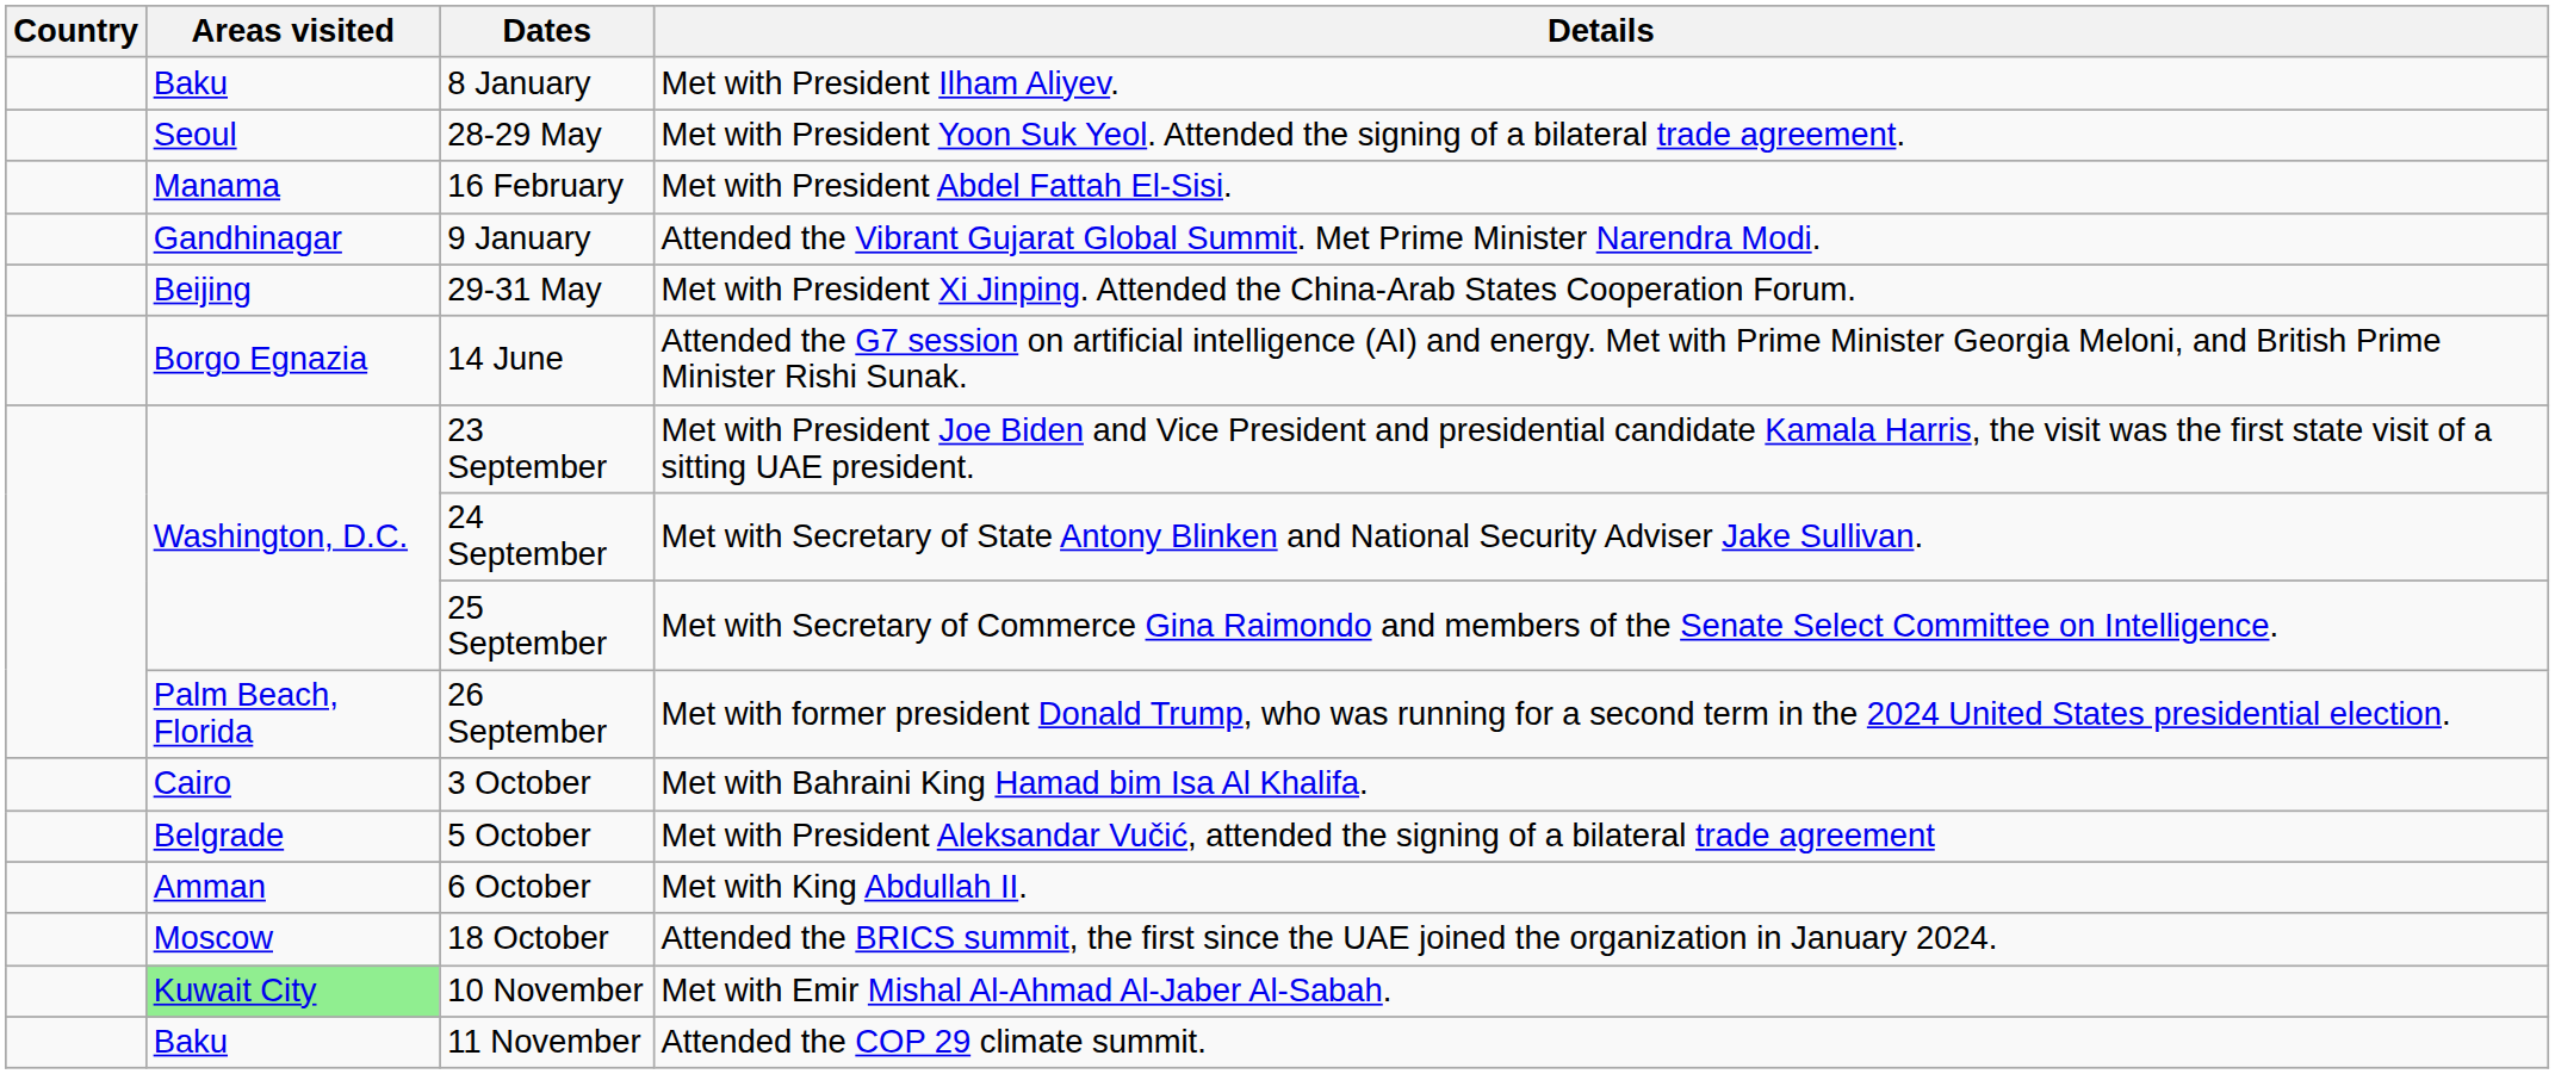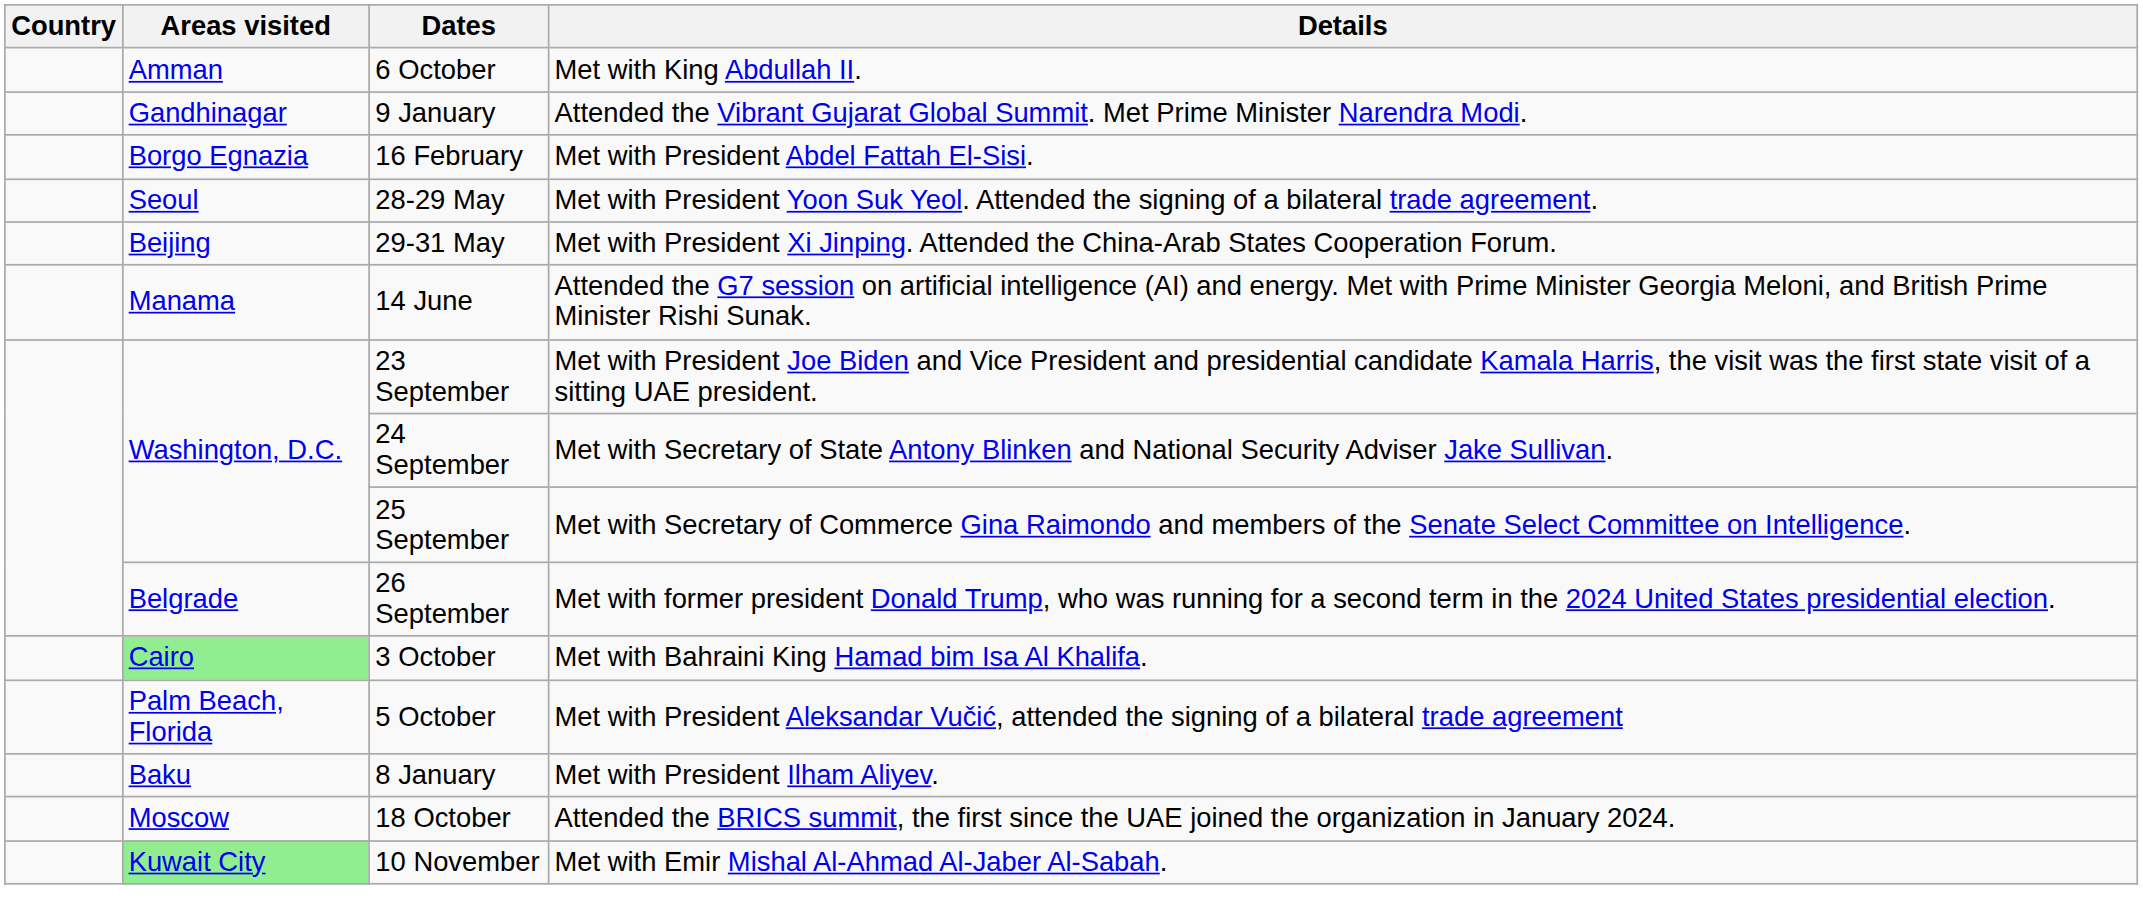 <table class="wikitable sortable">
 <tr>
 <th>Country</th>
 <th>Areas visited</th>
 <th>Dates</th>
 <th>Details</th>
 </tr>
 <tr>
 <td></td>
-<td><a href='#'>Baku</a></td>
-<td>8 January</td>
-<td>Met with President <a href='#'>Ilham Aliyev</a>.</td>
+<td><a href='#'>Amman</a></td>
+<td>6 October</td>
+<td>Met with King <a href='#'>Abdullah II</a>.</td>
+</tr>
+<tr>
+<td></td>
+<td><a href='#'>Gandhinagar</a></td>
+<td>9 January</td>
+<td>Attended the <a href='#'>Vibrant Gujarat Global Summit</a>. Met Prime Minister <a href='#'>Narendra Modi</a>.</td>
+</tr>
+<tr>
+<td></td>
+<td><a href='#'>Borgo Egnazia</a></td>
+<td>16 February</td>
+<td>Met with President <a href='#'>Abdel Fattah El-Sisi</a>.</td>
 </tr>
 <tr>
 <td></td>
 <td><a href='#'>Seoul</a></td>
 <td>28-29 May</td>
 <td>Met with President <a href='#'>Yoon Suk Yeol</a>. Attended the signing of a bilateral <a href='#'>trade agreement</a>.</td>
 </tr>
 <tr>
 <td></td>
-<td><a href='#'>Manama</a></td>
-<td>16 February</td>
-<td>Met with President <a href='#'>Abdel Fattah El-Sisi</a>.</td>
-</tr>
-<tr>
-<td></td>
-<td><a href='#'>Gandhinagar</a></td>
-<td>9 January</td>
-<td>Attended the <a href='#'>Vibrant Gujarat Global Summit</a>. Met Prime Minister <a href='#'>Narendra Modi</a>.</td>
-</tr>
-<tr>
-<td></td>
 <td><a href='#'>Beijing</a></td>
 <td>29-31 May</td>
 <td>Met with President <a href='#'>Xi Jinping</a>. Attended the China-Arab States Cooperation Forum.</td>
 </tr>
 <tr>
 <td></td>
-<td><a href='#'>Borgo Egnazia</a></td>
+<td><a href='#'>Manama</a></td>
 <td>14 June</td>
 <td>Attended the <a href='#'>G7 session</a> on artificial intelligence (AI) and energy. Met with Prime Minister Georgia Meloni, and British Prime Minister Rishi Sunak.</td>
 </tr>
 <tr>
 <td rowspan="4"></td>
 <td rowspan="3"><a href='#'>Washington, D.C.</a></td>
 <td>23 September</td>
 <td>Met with President <a href='#'>Joe Biden</a> and Vice President and presidential candidate <a href='#'>Kamala Harris</a>, the visit was the first state visit of a sitting UAE president.</td>
 </tr>
 <tr>
 <td>24 September</td>
 <td>Met with Secretary of State <a href='#'>Antony Blinken</a> and National Security Adviser <a href='#'>Jake Sullivan</a>.</td>
 </tr>
 <tr>
 <td>25 September</td>
 <td>Met with Secretary of Commerce <a href='#'>Gina Raimondo</a> and members of the <a href='#'>Senate Select Committee on Intelligence</a>.</td>
 </tr>
 <tr>
-<td><a href='#'>Palm Beach, Florida</a></td>
+<td><a href='#'>Belgrade</a></td>
 <td>26 September</td>
 <td>Met with former president <a href='#'>Donald Trump</a>, who was running for a second term in the <a href='#'>2024 United States presidential election</a>.</td>
 </tr>
 <tr>
 <td></td>
-<td><a href='#'>Cairo</a></td>
+<td style="background: lightgreen;"><a href='#'>Cairo</a></td>
 <td>3 October</td>
 <td>Met with Bahraini King <a href='#'>Hamad bim Isa Al Khalifa</a>.</td>
 </tr>
 <tr>
 <td></td>
-<td><a href='#'>Belgrade</a></td>
+<td><a href='#'>Palm Beach, Florida</a></td>
 <td>5 October</td>
 <td>Met with President <a href='#'>Aleksandar Vučić</a>, attended the signing of a bilateral <a href='#'>trade agreement</a></td>
 </tr>
 <tr>
 <td></td>
-<td><a href='#'>Amman</a></td>
-<td>6 October</td>
-<td>Met with King <a href='#'>Abdullah II</a>.</td>
+<td><a href='#'>Baku</a></td>
+<td>8 January</td>
+<td>Met with President <a href='#'>Ilham Aliyev</a>.</td>
 </tr>
 <tr>
 <td></td>
 <td><a href='#'>Moscow</a></td>
 <td>18 October</td>
 <td>Attended the <a href='#'>BRICS summit</a>, the first since the UAE joined the organization in January 2024.</td>
 </tr>
 <tr>
 <td></td>
 <td style="background: lightgreen;"><a href='#'>Kuwait City</a></td>
 <td>10 November</td>
 <td>Met with Emir <a href='#'>Mishal Al-Ahmad Al-Jaber Al-Sabah</a>.</td>
 </tr>
-<tr>
-<td></td>
-<td><a href='#'>Baku</a></td>
-<td>11 November</td>
-<td>Attended the <a href='#'>COP 29</a> climate summit.</td>
-</tr>
 </table>
